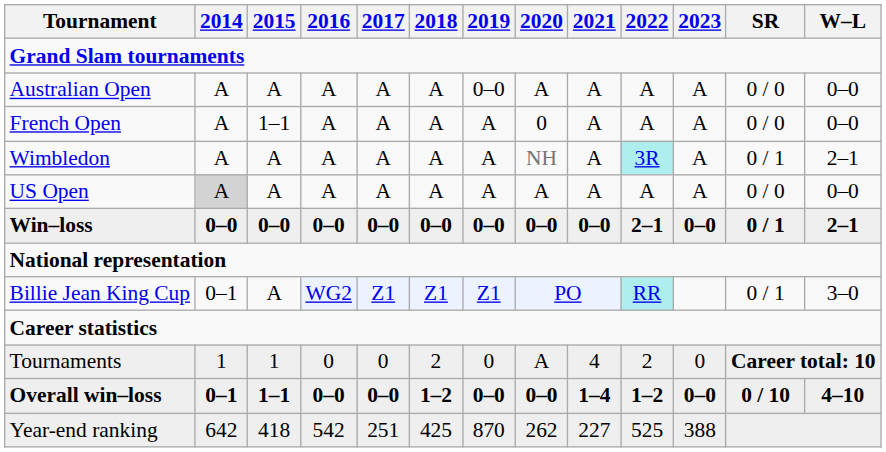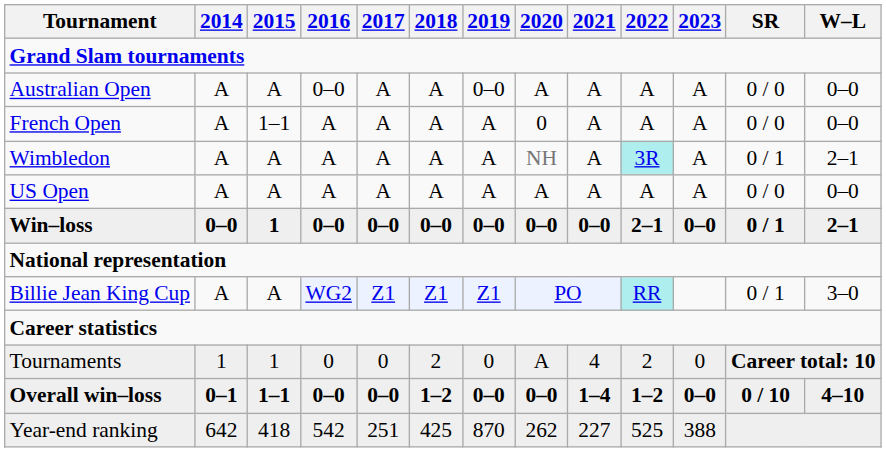 <table class="wikitable" style="text-align:center;">
 <tr>
 <th>Tournament</th>
 <th><a href='#'>2014</a></th>
 <th><a href='#'>2015</a></th>
 <th><a href='#'>2016</a></th>
 <th><a href='#'>2017</a></th>
 <th><a href='#'>2018</a></th>
 <th><a href='#'>2019</a></th>
 <th><a href='#'>2020</a></th>
 <th><a href='#'>2021</a></th>
 <th><a href='#'>2022</a></th>
 <th><a href='#'>2023</a></th>
 <th>SR</th>
 <th>W–L</th>
 </tr>
 <tr>
 <td colspan="14" align="left"><strong><a href='#'>Grand Slam tournaments</a></strong></td>
 </tr>
 <tr>
 <td align="left"><a href='#'>Australian Open</a></td>
 <td>A</td>
 <td>A</td>
-<td>A</td>
+<td>0–0</td>
 <td>A</td>
 <td>A</td>
 <td>0–0</td>
 <td>A</td>
 <td>A</td>
 <td>A</td>
 <td>A</td>
 <td>0 / 0</td>
 <td>0–0</td>
 </tr>
 <tr>
 <td style="text-align:left;"><a href='#'>French Open</a></td>
 <td>A</td>
 <td>1–1</td>
 <td>A</td>
 <td>A</td>
 <td>A</td>
 <td>A</td>
 <td>0</td>
 <td>A</td>
 <td>A</td>
 <td>A</td>
 <td>0 / 0</td>
 <td>0–0</td>
 </tr>
 <tr>
 <td align="left"><a href='#'>Wimbledon</a></td>
 <td>A</td>
 <td>A</td>
 <td>A</td>
 <td>A</td>
 <td>A</td>
 <td>A</td>
 <td style="color:#767676;">NH</td>
 <td>A</td>
 <td bgcolor="afeeee"><a href='#'>3R</a></td>
 <td>A</td>
 <td>0 / 1</td>
 <td>2–1</td>
 </tr>
 <tr>
 <td align="left"><a href='#'>US Open</a></td>
-<td style="background: lightgrey;">A</td>
+<td>A</td>
 <td>A</td>
 <td>A</td>
 <td>A</td>
 <td>A</td>
 <td>A</td>
 <td>A</td>
 <td>A</td>
 <td>A</td>
 <td>A</td>
 <td>0 / 0</td>
 <td>0–0</td>
 </tr>
 <tr style="background:#efefef;font-weight:bold;">
 <td align="left">Win–loss</td>
 <td>0–0</td>
-<td>0–0</td>
+<td>1</td>
 <td>0–0</td>
 <td>0–0</td>
 <td>0–0</td>
 <td>0–0</td>
 <td>0–0</td>
 <td>0–0</td>
 <td>2–1</td>
 <td>0–0</td>
 <td>0 / 1</td>
 <td>2–1</td>
 </tr>
 <tr>
 <td colspan="14" align="left"><strong>National representation</strong></td>
 </tr>
 <tr>
 <td align="left"><a href='#'>Billie Jean King Cup</a></td>
-<td>0–1</td>
+<td>A</td>
 <td>A</td>
 <td bgcolor="ecf2ff"><a href='#'>WG2</a></td>
 <td bgcolor="ecf2ff"><a href='#'>Z1</a></td>
 <td bgcolor="ecf2ff"><a href='#'>Z1</a></td>
 <td bgcolor="ecf2ff"><a href='#'>Z1</a></td>
 <td colspan="2" bgcolor="ecf2ff"><a href='#'>PO</a></td>
 <td bgcolor="afeeee"><a href='#'>RR</a></td>
 <td></td>
 <td>0 / 1</td>
 <td>3–0</td>
 </tr>
 <tr>
 <td colspan="14" align="left"><strong>Career statistics</strong></td>
 </tr>
 <tr style="background:#efefef;">
 <td align="left">Tournaments</td>
 <td>1</td>
 <td>1</td>
 <td>0</td>
 <td>0</td>
 <td>2</td>
 <td>0</td>
 <td>A</td>
 <td>4</td>
 <td>2</td>
 <td>0</td>
 <td colspan="3"><strong>Career total: 10</strong></td>
 </tr>
 <tr style="background:#efefef;font-weight:bold;">
 <td style="text-align:left;">Overall win–loss</td>
 <td>0–1</td>
 <td>1–1</td>
 <td>0–0</td>
 <td>0–0</td>
 <td>1–2</td>
 <td>0–0</td>
 <td>0–0</td>
 <td>1–4</td>
 <td>1–2</td>
 <td>0–0</td>
 <td>0 / 10</td>
 <td>4–10</td>
 </tr>
 <tr style="background:#efefef;">
 <td align="left">Year-end ranking</td>
 <td>642</td>
 <td>418</td>
 <td>542</td>
 <td>251</td>
 <td>425</td>
 <td>870</td>
 <td>262</td>
 <td>227</td>
 <td>525</td>
 <td>388</td>
 <td colspan="3"></td>
 </tr>
 </table>
